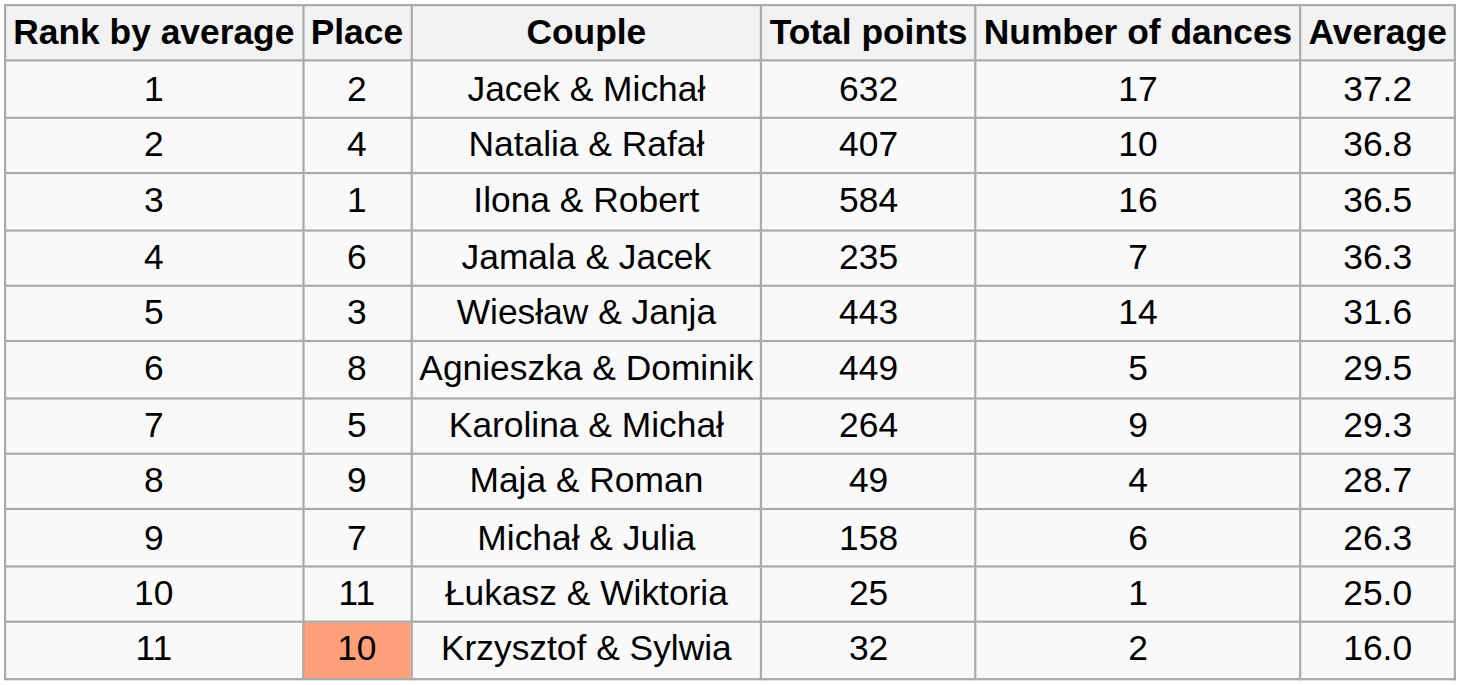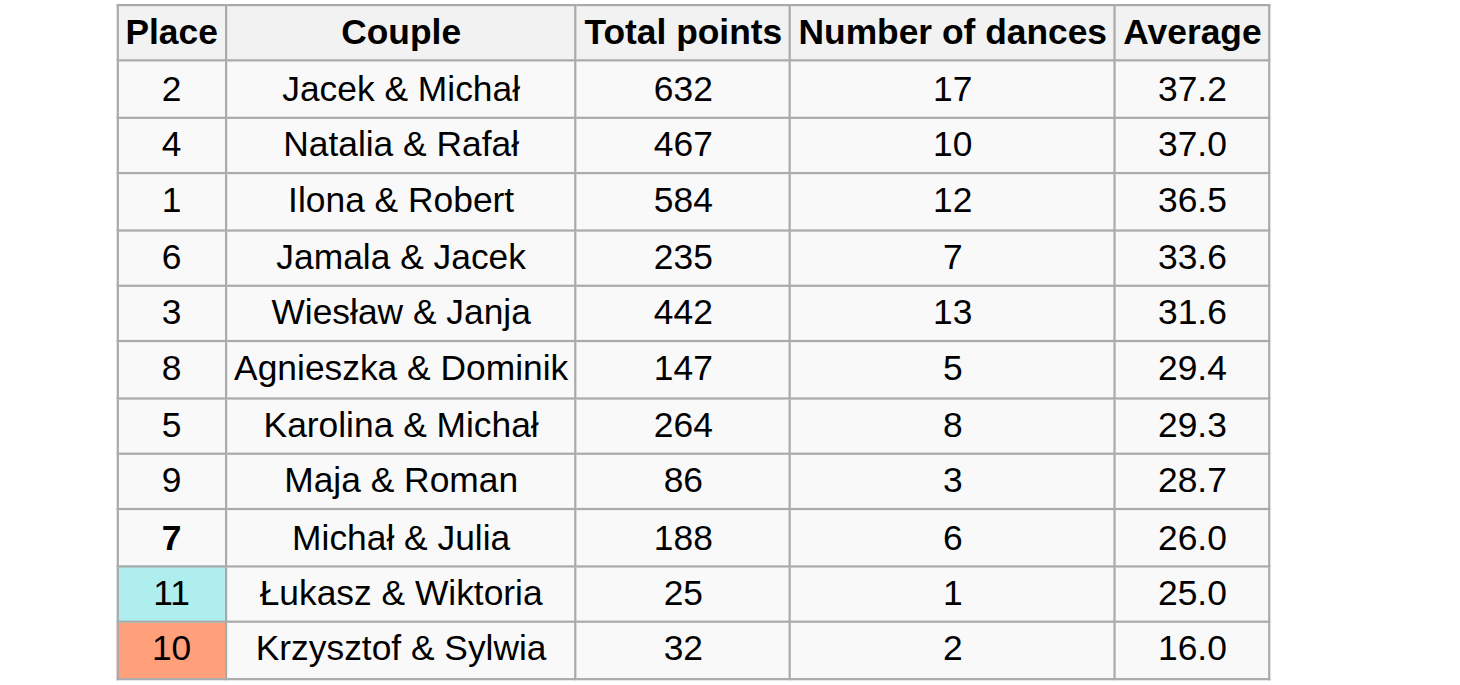 <table class="wikitable sortable"  style="margin:auto; text-align:center; white-space:nowrap; width:70%;">
 <tr>
-<th>Rank by average</th>
 <th>Place</th>
 <th>Couple</th>
 <th>Total points</th>
 <th>Number of dances</th>
 <th>Average </th>
 </tr>
 <tr>
-<td>1</td>
 <td>2</td>
 <td>Jacek & Michał</td>
 <td>632</td>
 <td>17</td>
 <td>37.2</td>
 </tr>
 <tr>
-<td>2</td>
 <td>4</td>
 <td>Natalia & Rafał</td>
-<td>407</td>
+<td>467</td>
 <td>10</td>
-<td>36.8</td>
+<td>37.0</td>
 </tr>
 <tr>
-<td>3</td>
 <td>1</td>
 <td>Ilona & Robert</td>
 <td>584</td>
-<td>16</td>
+<td>12</td>
 <td>36.5</td>
 </tr>
 <tr>
-<td>4</td>
 <td>6</td>
 <td>Jamala & Jacek</td>
 <td>235</td>
 <td>7</td>
-<td>36.3</td>
+<td>33.6</td>
+</tr>
+<tr>
+<td>3</td>
+<td>Wiesław & Janja</td>
+<td>442</td>
+<td>13</td>
+<td>31.6</td>
+</tr>
+<tr>
+<td>8</td>
+<td>Agnieszka & Dominik</td>
+<td>147</td>
+<td>5</td>
+<td>29.4</td>
 </tr>
 <tr>
 <td>5</td>
-<td>3</td>
-<td>Wiesław & Janja</td>
-<td>443</td>
-<td>14</td>
-<td>31.6</td>
-</tr>
-<tr>
-<td>6</td>
-<td>8</td>
-<td>Agnieszka & Dominik</td>
-<td>449</td>
-<td>5</td>
-<td>29.5</td>
-</tr>
-<tr>
-<td>7</td>
-<td>5</td>
 <td>Karolina & Michał</td>
 <td>264</td>
-<td>9</td>
+<td>8</td>
 <td>29.3</td>
 </tr>
 <tr>
-<td>8</td>
 <td>9</td>
 <td>Maja & Roman</td>
-<td>49</td>
-<td>4</td>
+<td>86</td>
+<td>3</td>
 <td>28.7</td>
 </tr>
 <tr>
-<td>9</td>
-<td>7</td>
+<td><strong>7</strong></td>
 <td>Michał & Julia</td>
-<td>158</td>
+<td>188</td>
 <td>6</td>
-<td>26.3</td>
+<td>26.0</td>
 </tr>
 <tr>
-<td>10</td>
-<td>11</td>
+<td style="background: paleturquoise;">11</td>
 <td>Łukasz & Wiktoria</td>
 <td>25</td>
 <td>1</td>
 <td>25.0</td>
 </tr>
 <tr>
-<td>11</td>
 <td style="background: lightsalmon;">10</td>
 <td>Krzysztof & Sylwia</td>
 <td>32</td>
 <td>2</td>
 <td>16.0</td>
 </tr>
 </table>
